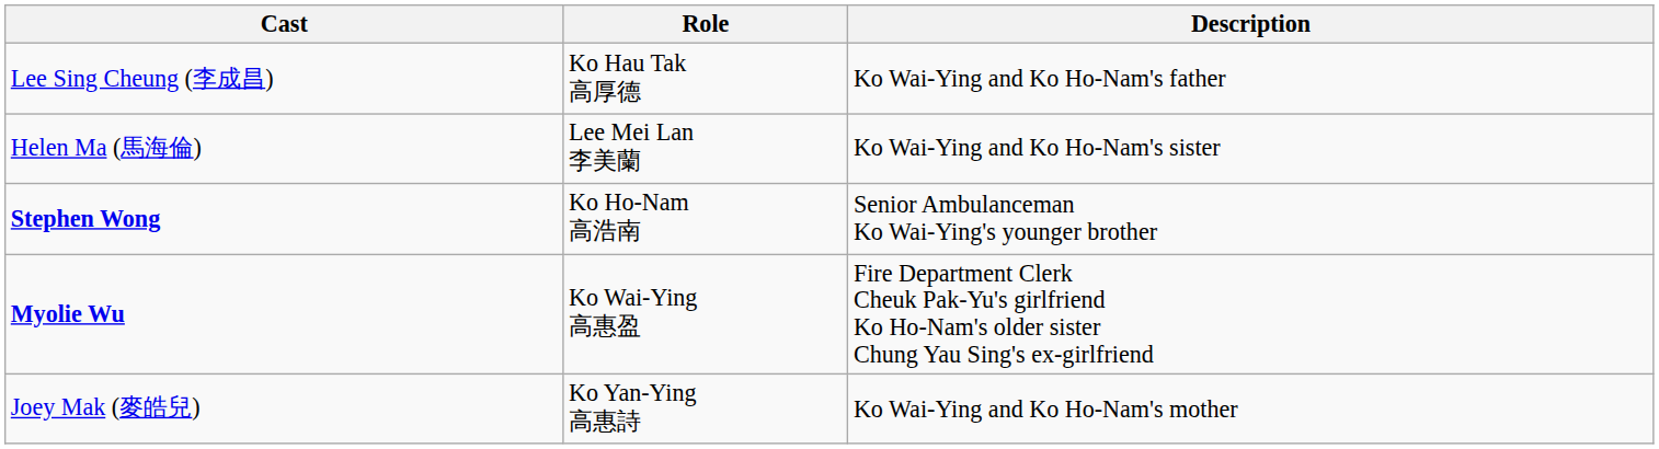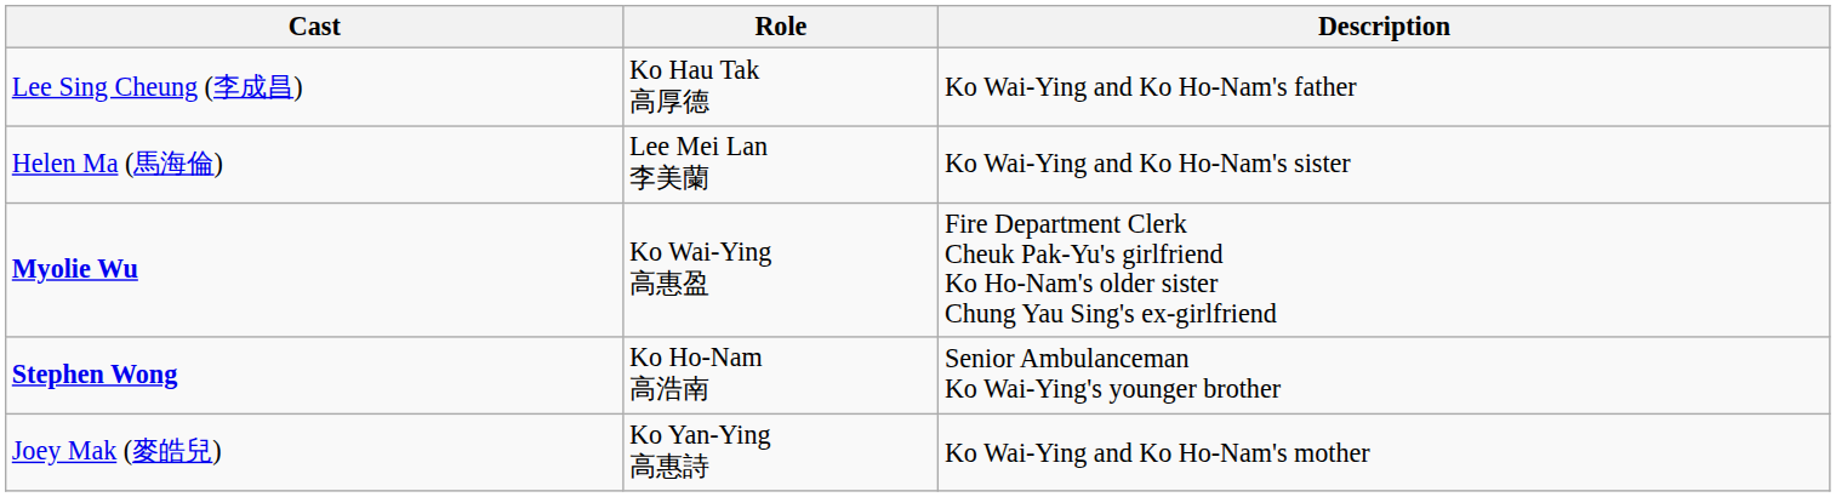 <table class="wikitable" width="55%">
 <tr>
 <th>Cast</th>
 <th>Role</th>
 <th>Description</th>
 </tr>
 <tr>
 <td><a href='#'>Lee Sing Cheung</a> (<a href='#'>李成昌</a>)</td>
 <td>Ko Hau Tak <br> 高厚德</td>
 <td>Ko Wai-Ying and Ko Ho-Nam's father</td>
 </tr>
 <tr>
 <td><a href='#'>Helen Ma</a> (<a href='#'>馬海倫</a>)</td>
 <td>Lee Mei Lan <br> 李美蘭</td>
 <td>Ko Wai-Ying and Ko Ho-Nam's sister</td>
 </tr>
 <tr>
+<td><strong><a href='#'>Myolie Wu</a></strong></td>
+<td>Ko Wai-Ying <br> 高惠盈</td>
+<td>Fire Department Clerk <br> Cheuk Pak-Yu's girlfriend <br> Ko Ho-Nam's older sister <br> Chung Yau Sing's ex-girlfriend</td>
+</tr>
+<tr>
 <td><strong><a href='#'>Stephen Wong</a></strong></td>
 <td>Ko Ho-Nam <br> 高浩南</td>
 <td>Senior Ambulanceman<br> Ko Wai-Ying's younger brother</td>
-</tr>
-<tr>
-<td><strong><a href='#'>Myolie Wu</a></strong></td>
-<td>Ko Wai-Ying <br> 高惠盈</td>
-<td>Fire Department Clerk <br> Cheuk Pak-Yu's girlfriend <br> Ko Ho-Nam's older sister <br> Chung Yau Sing's ex-girlfriend</td>
 </tr>
 <tr>
 <td><a href='#'>Joey Mak</a> (<a href='#'>麥皓兒</a>)</td>
 <td>Ko Yan-Ying <br> 高惠詩</td>
 <td>Ko Wai-Ying and Ko Ho-Nam's mother</td>
 </tr>
 </table>
